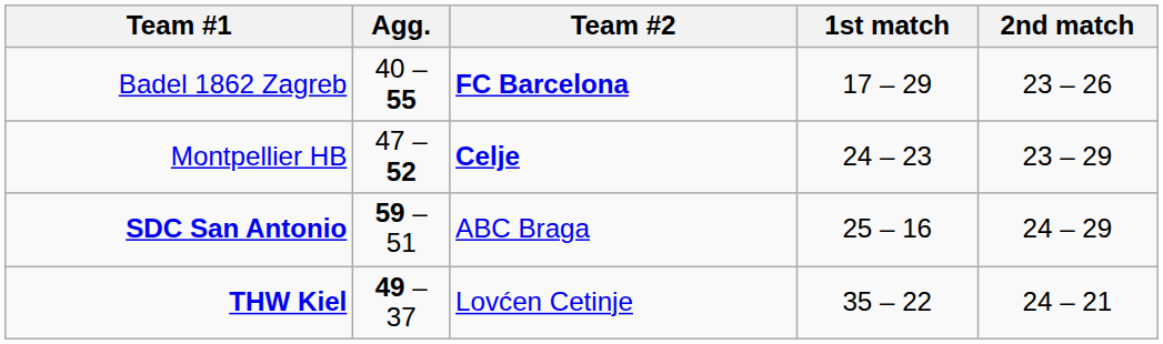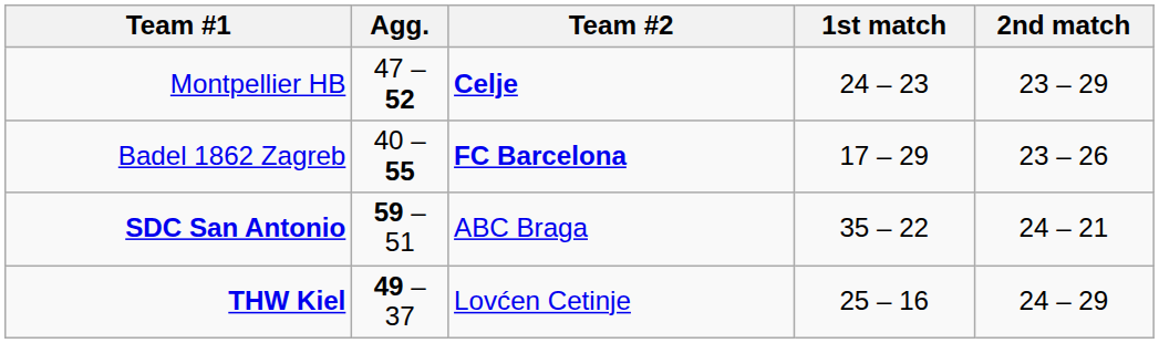 <table class=wikitable style="text-align:center">
 <tr>
 <th width=200>Team #1</th>
 <th width=50>Agg.</th>
 <th width=200>Team #2</th>
 <th width=100>1st match</th>
 <th width=100>2nd match</th>
 </tr>
 <tr>
+<td align=right><a href='#'>Montpellier HB</a> </td>
+<td>47 – <strong>52</strong></td>
+<td align=left> <strong><a href='#'>Celje</a></strong></td>
+<td>24 – 23</td>
+<td>23 – 29</td>
+</tr>
+<tr>
 <td align=right><a href='#'>Badel 1862 Zagreb</a> </td>
 <td>40 – <strong>55</strong></td>
 <td align=left> <strong><a href='#'>FC Barcelona</a></strong></td>
 <td>17 – 29</td>
 <td>23 – 26</td>
 </tr>
 <tr>
-<td align=right><a href='#'>Montpellier HB</a> </td>
-<td>47 – <strong>52</strong></td>
-<td align=left> <strong><a href='#'>Celje</a></strong></td>
-<td>24 – 23</td>
-<td>23 – 29</td>
-</tr>
-<tr>
 <td align=right><strong><a href='#'>SDC San Antonio</a></strong> </td>
 <td><strong>59</strong> – 51</td>
 <td align=left> <a href='#'>ABC Braga</a></td>
-<td>25 – 16</td>
-<td>24 – 29</td>
+<td>35 – 22</td>
+<td>24 – 21</td>
 </tr>
 <tr>
 <td align=right><strong><a href='#'>THW Kiel</a></strong> </td>
 <td><strong>49</strong> – 37</td>
 <td align=left> <a href='#'>Lovćen Cetinje</a></td>
-<td>35 – 22</td>
-<td>24 – 21</td>
+<td>25 – 16</td>
+<td>24 – 29</td>
 </tr>
 </table>
